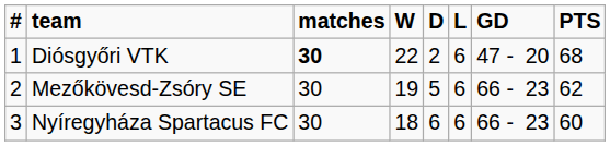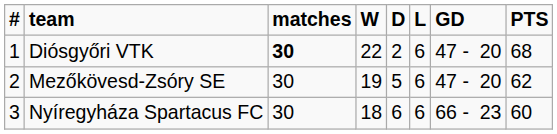 <table class="wikitable">
 <tr>
 <td><strong>#</strong></td>
 <td><strong>team</strong></td>
 <td><strong>matches</strong></td>
 <td><strong>W</strong></td>
 <td><strong>D</strong></td>
 <td><strong>L</strong></td>
 <td><strong>GD</strong></td>
 <td><strong>PTS</strong></td>
 </tr>
 <tr>
 <td>1</td>
 <td>Diósgyőri VTK</td>
 <td><strong>30</strong></td>
 <td>22</td>
 <td>2</td>
 <td>6</td>
 <td>47 -  20</td>
 <td>68</td>
 </tr>
 <tr>
 <td>2</td>
 <td>Mezőkövesd-Zsóry SE</td>
 <td>30</td>
 <td>19</td>
 <td>5</td>
 <td>6</td>
-<td>66 -  23</td>
+<td>47 -  20</td>
 <td>62</td>
 </tr>
 <tr>
 <td>3</td>
 <td>Nyíregyháza Spartacus FC</td>
 <td>30</td>
 <td>18</td>
 <td>6</td>
 <td>6</td>
 <td>66 -  23</td>
 <td>60</td>
 </tr>
 </table>
